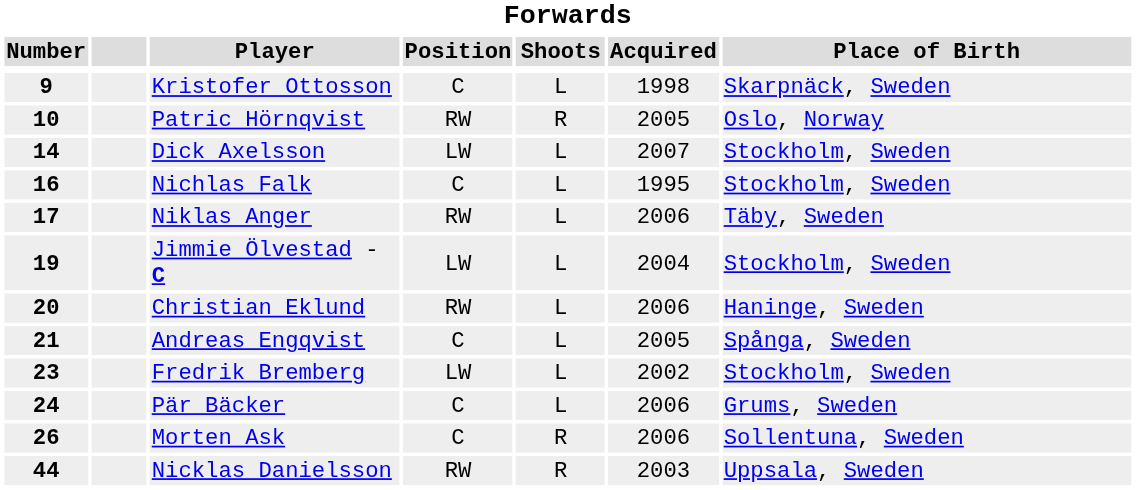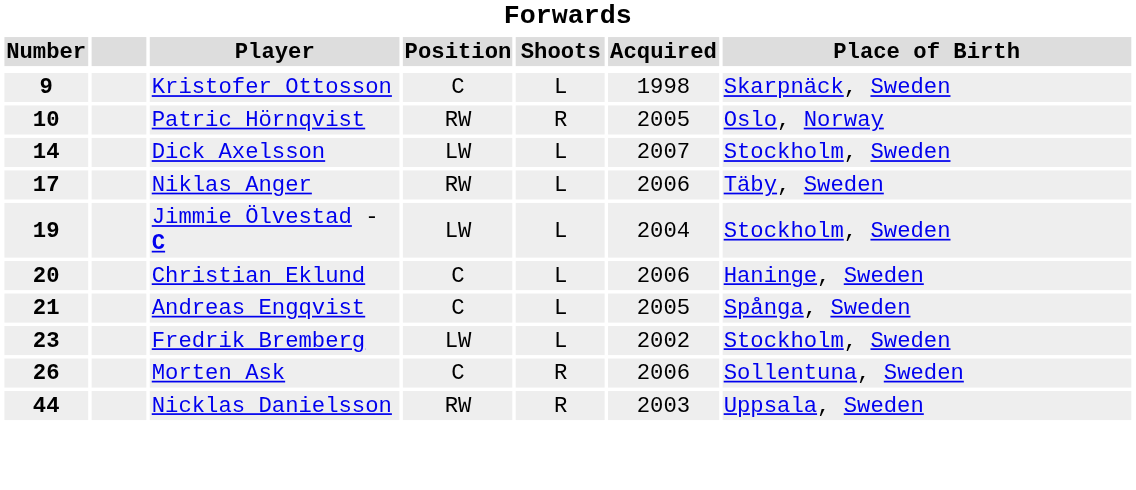 <table width=75%>
 <tr>
 <th colspan=7><div><big>Forwards</big></div></th>
 </tr>
 <tr bgcolor="#dddddd">
 <th width=5%>Number</th>
 <th width=5%></th>
 <th !width=15%>Player</th>
 <th width=8%>Position</th>
 <th width=8%>Shoots</th>
 <th width=9%>Acquired</th>
 <th width=37%>Place of Birth</th>
 </tr>
 <tr>
 </tr>
 <tr bgcolor="#eeeeee">
 <td align=center><strong>9</strong></td>
 <td align=center></td>
 <td><a href='#'>Kristofer Ottosson</a></td>
 <td align=center>C</td>
 <td align=center>L</td>
 <td align=center>1998</td>
 <td><a href='#'>Skarpnäck</a>, <a href='#'>Sweden</a></td>
 </tr>
 <tr bgcolor="#eeeeee">
 <td align=center><strong>10</strong></td>
 <td align=center></td>
 <td><a href='#'>Patric Hörnqvist</a></td>
 <td align=center>RW</td>
 <td align=center>R</td>
 <td align=center>2005</td>
 <td><a href='#'>Oslo</a>, <a href='#'>Norway</a></td>
 </tr>
 <tr bgcolor="#eeeeee">
 <td align=center><strong>14</strong></td>
 <td align=center></td>
 <td><a href='#'>Dick Axelsson</a></td>
 <td align=center>LW</td>
 <td align=center>L</td>
 <td align=center>2007</td>
 <td><a href='#'>Stockholm</a>, <a href='#'>Sweden</a></td>
 </tr>
 <tr bgcolor="#eeeeee">
-<td align=center><strong>16</strong></td>
-<td align=center></td>
-<td><a href='#'>Nichlas Falk</a></td>
-<td align=center>C</td>
-<td align=center>L</td>
-<td align=center>1995</td>
-<td><a href='#'>Stockholm</a>, <a href='#'>Sweden</a></td>
-</tr>
-<tr bgcolor="#eeeeee">
 <td align=center><strong>17</strong></td>
 <td align=center></td>
 <td><a href='#'>Niklas Anger</a></td>
 <td align=center>RW</td>
 <td align=center>L</td>
 <td align=center>2006</td>
 <td><a href='#'>Täby</a>, <a href='#'>Sweden</a></td>
 </tr>
 <tr bgcolor="#eeeeee">
 <td align=center><strong>19</strong></td>
 <td align=center></td>
 <td><a href='#'>Jimmie Ölvestad</a> - <strong><a href='#'>C</a></strong></td>
 <td align=center>LW</td>
 <td align=center>L</td>
 <td align=center>2004</td>
 <td><a href='#'>Stockholm</a>, <a href='#'>Sweden</a></td>
 </tr>
 <tr bgcolor="#eeeeee">
 <td align=center><strong>20</strong></td>
 <td align=center></td>
 <td><a href='#'>Christian Eklund</a></td>
-<td align=center>RW</td>
+<td align=center>C</td>
 <td align=center>L</td>
 <td align=center>2006</td>
 <td><a href='#'>Haninge</a>, <a href='#'>Sweden</a></td>
 </tr>
 <tr bgcolor="#eeeeee">
 <td align=center><strong>21</strong></td>
 <td align=center></td>
 <td><a href='#'>Andreas Engqvist</a></td>
 <td align=center>C</td>
 <td align=center>L</td>
 <td align=center>2005</td>
 <td><a href='#'>Spånga</a>, <a href='#'>Sweden</a></td>
 </tr>
 <tr bgcolor="#eeeeee">
 <td align=center><strong>23</strong></td>
 <td align=center></td>
 <td><a href='#'>Fredrik Bremberg</a></td>
 <td align=center>LW</td>
 <td align=center>L</td>
 <td align=center>2002</td>
 <td><a href='#'>Stockholm</a>, <a href='#'>Sweden</a></td>
 </tr>
 <tr bgcolor="#eeeeee">
-<td align=center><strong>24</strong></td>
-<td align=center></td>
-<td><a href='#'>Pär Bäcker</a></td>
-<td align=center>C</td>
-<td align=center>L</td>
-<td align=center>2006</td>
-<td><a href='#'>Grums</a>, <a href='#'>Sweden</a></td>
-</tr>
-<tr bgcolor="#eeeeee">
 <td align=center><strong>26</strong></td>
 <td align=center></td>
 <td><a href='#'>Morten Ask</a></td>
 <td align=center>C</td>
 <td align=center>R</td>
 <td align=center>2006</td>
 <td><a href='#'>Sollentuna</a>, <a href='#'>Sweden</a></td>
 </tr>
 <tr bgcolor="#eeeeee">
 <td align=center><strong>44</strong></td>
 <td align=center></td>
 <td><a href='#'>Nicklas Danielsson</a></td>
 <td align=center>RW</td>
 <td align=center>R</td>
 <td align=center>2003</td>
 <td><a href='#'>Uppsala</a>, <a href='#'>Sweden</a></td>
 </tr>
 </table>
